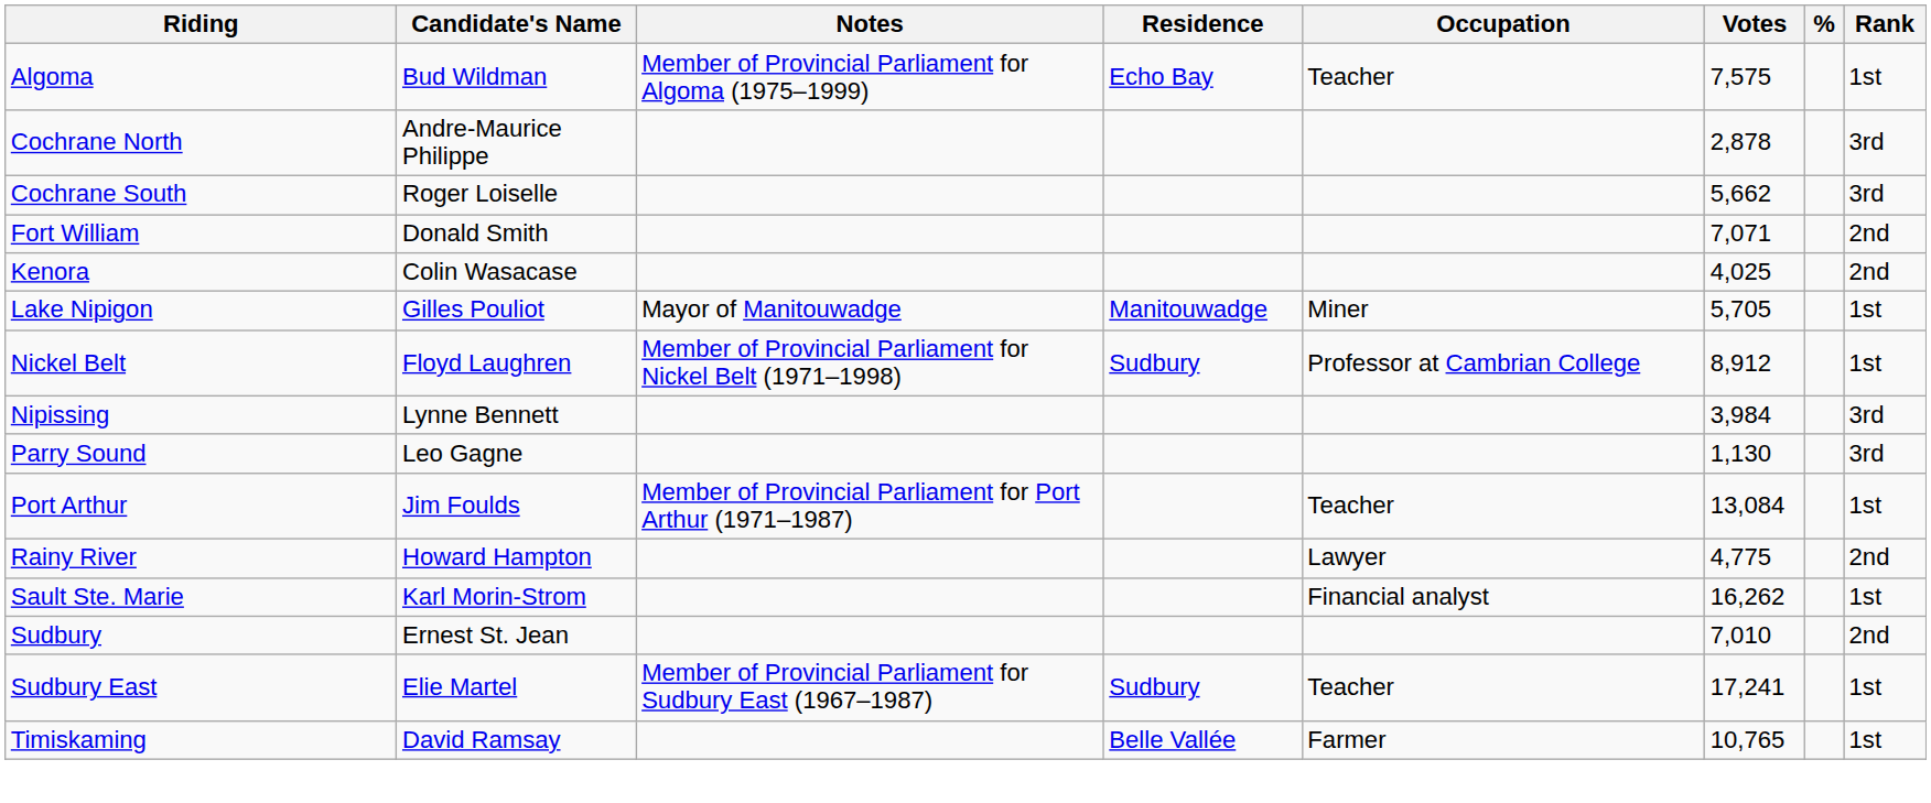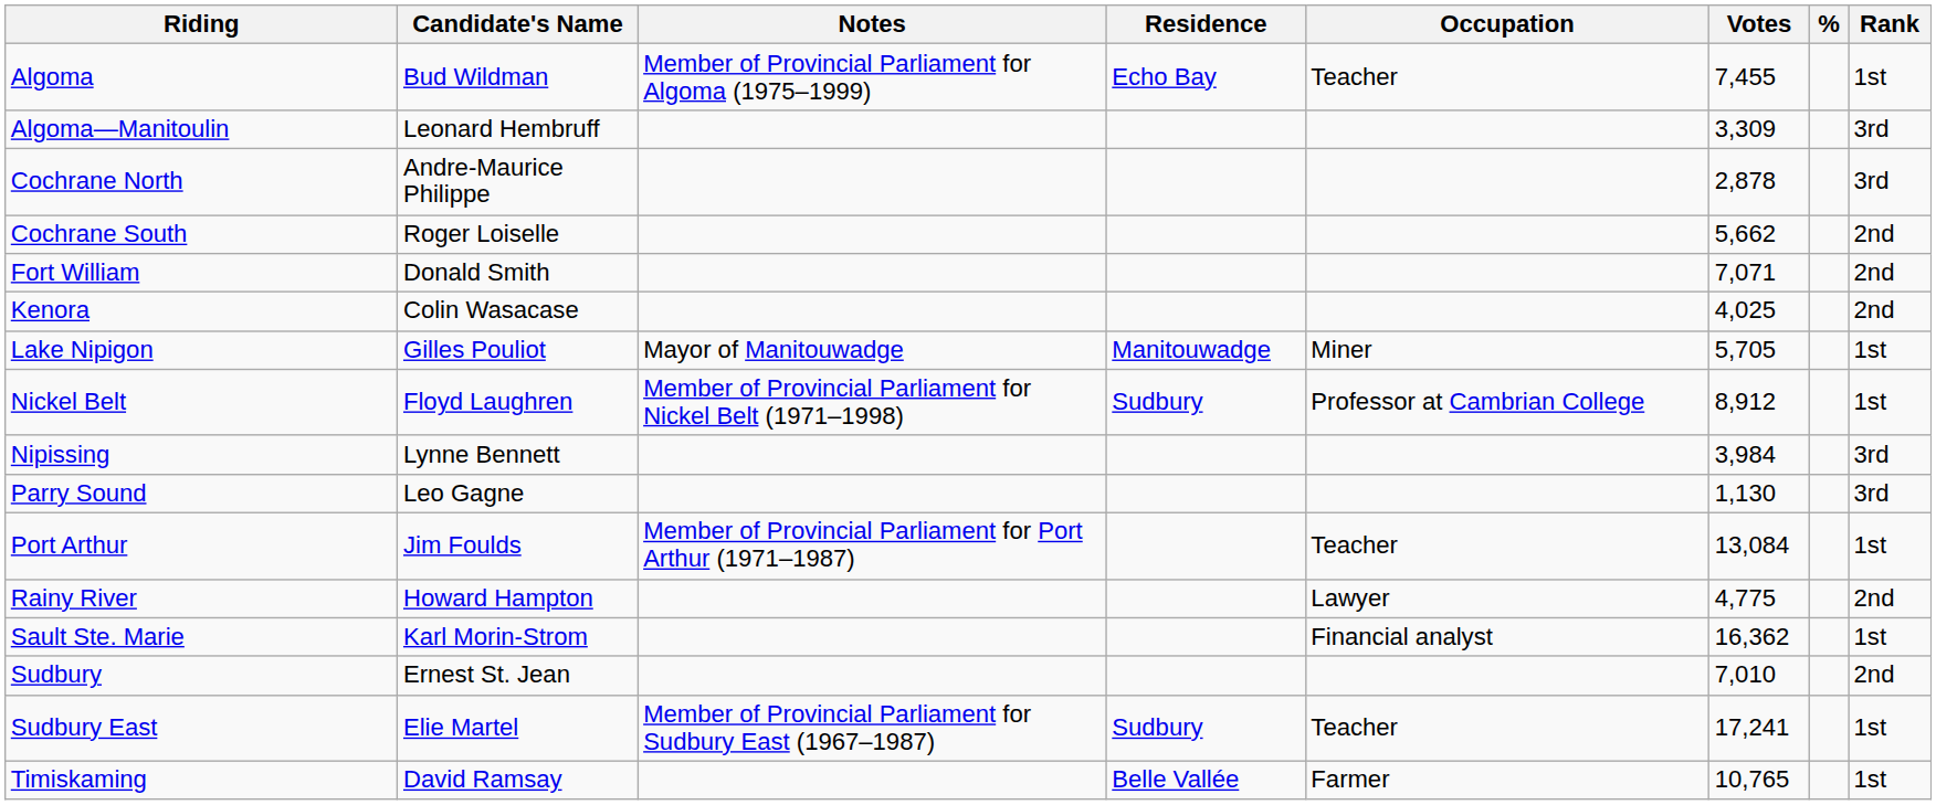 <table class="wikitable sortable" width="100%">
 <tr>
 <th style="width:250px;">Riding<br></th>
 <th style="width:150px;">Candidate's Name</th>
 <th style="width:300px;">Notes</th>
 <th>Residence</th>
 <th>Occupation</th>
 <th>Votes</th>
 <th>%</th>
 <th>Rank</th>
 </tr>
 <tr>
 <td><a href='#'>Algoma</a></td>
 <td><a href='#'>Bud Wildman</a></td>
 <td><a href='#'>Member of Provincial Parliament</a> for <a href='#'>Algoma</a> (1975–1999)</td>
 <td><a href='#'>Echo Bay</a></td>
 <td>Teacher</td>
-<td>7,575</td>
+<td>7,455</td>
 <td></td>
 <td>1st</td>
+</tr>
+<tr>
+<td><a href='#'>Algoma—Manitoulin</a></td>
+<td>Leonard Hembruff</td>
+<td></td>
+<td></td>
+<td></td>
+<td>3,309</td>
+<td></td>
+<td>3rd</td>
 </tr>
 <tr>
 <td><a href='#'>Cochrane North</a></td>
 <td>Andre-Maurice Philippe</td>
 <td></td>
 <td></td>
 <td></td>
 <td>2,878</td>
 <td></td>
 <td>3rd</td>
 </tr>
 <tr>
 <td><a href='#'>Cochrane South</a></td>
 <td>Roger Loiselle</td>
 <td></td>
 <td></td>
 <td></td>
 <td>5,662</td>
 <td></td>
-<td>3rd</td>
+<td>2nd</td>
 </tr>
 <tr>
 <td><a href='#'>Fort William</a></td>
 <td>Donald Smith</td>
 <td></td>
 <td></td>
 <td></td>
 <td>7,071</td>
 <td></td>
 <td>2nd</td>
 </tr>
 <tr>
 <td><a href='#'>Kenora</a></td>
 <td>Colin Wasacase</td>
 <td></td>
 <td></td>
 <td></td>
 <td>4,025</td>
 <td></td>
 <td>2nd</td>
 </tr>
 <tr>
 <td><a href='#'>Lake Nipigon</a></td>
 <td><a href='#'>Gilles Pouliot</a></td>
 <td>Mayor of <a href='#'>Manitouwadge</a></td>
 <td><a href='#'>Manitouwadge</a></td>
 <td>Miner</td>
 <td>5,705</td>
 <td></td>
 <td>1st</td>
 </tr>
 <tr>
 <td><a href='#'>Nickel Belt</a></td>
 <td><a href='#'>Floyd Laughren</a></td>
 <td><a href='#'>Member of Provincial Parliament</a> for <a href='#'>Nickel Belt</a> (1971–1998)</td>
 <td><a href='#'>Sudbury</a></td>
 <td>Professor at <a href='#'>Cambrian College</a></td>
 <td>8,912</td>
 <td></td>
 <td>1st</td>
 </tr>
 <tr>
 <td><a href='#'>Nipissing</a></td>
 <td>Lynne Bennett</td>
 <td></td>
 <td></td>
 <td></td>
 <td>3,984</td>
 <td></td>
 <td>3rd</td>
 </tr>
 <tr>
 <td><a href='#'>Parry Sound</a></td>
 <td>Leo Gagne</td>
 <td></td>
 <td></td>
 <td></td>
 <td>1,130</td>
 <td></td>
 <td>3rd</td>
 </tr>
 <tr>
 <td><a href='#'>Port Arthur</a></td>
 <td><a href='#'>Jim Foulds</a></td>
 <td><a href='#'>Member of Provincial Parliament</a> for <a href='#'>Port Arthur</a> (1971–1987)</td>
 <td></td>
 <td>Teacher</td>
 <td>13,084</td>
 <td></td>
 <td>1st</td>
 </tr>
 <tr>
 <td><a href='#'>Rainy River</a></td>
 <td><a href='#'>Howard Hampton</a></td>
 <td></td>
 <td></td>
 <td>Lawyer</td>
 <td>4,775</td>
 <td></td>
 <td>2nd</td>
 </tr>
 <tr>
 <td><a href='#'>Sault Ste. Marie</a></td>
 <td><a href='#'>Karl Morin-Strom</a></td>
 <td></td>
 <td></td>
 <td>Financial analyst</td>
-<td>16,262</td>
+<td>16,362</td>
 <td></td>
 <td>1st</td>
 </tr>
 <tr>
 <td><a href='#'>Sudbury</a></td>
 <td>Ernest St. Jean</td>
 <td></td>
 <td></td>
 <td></td>
 <td>7,010</td>
 <td></td>
 <td>2nd</td>
 </tr>
 <tr>
 <td><a href='#'>Sudbury East</a></td>
 <td><a href='#'>Elie Martel</a></td>
 <td><a href='#'>Member of Provincial Parliament</a> for <a href='#'>Sudbury East</a> (1967–1987)</td>
 <td><a href='#'>Sudbury</a></td>
 <td>Teacher</td>
 <td>17,241</td>
 <td></td>
 <td>1st</td>
 </tr>
 <tr>
 <td><a href='#'>Timiskaming</a></td>
 <td><a href='#'>David Ramsay</a></td>
 <td></td>
 <td><a href='#'>Belle Vallée</a></td>
 <td>Farmer</td>
 <td>10,765</td>
 <td></td>
 <td>1st</td>
 </tr>
 </table>
